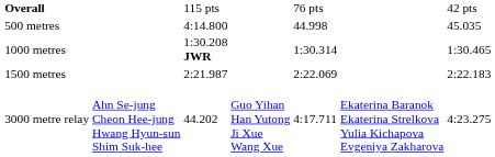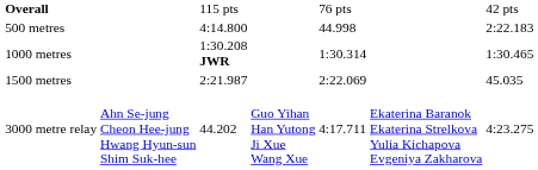 <table>
 <tr>
 <td><strong>Overall</strong></td>
 <td></td>
 <td>115 pts</td>
 <td></td>
 <td>76 pts</td>
 <td></td>
 <td>42 pts</td>
 </tr>
 <tr>
 <td>500 metres</td>
 <td></td>
 <td>4:14.800</td>
 <td></td>
 <td>44.998</td>
 <td></td>
-<td>45.035</td>
+<td>2:22.183</td>
 </tr>
 <tr>
 <td>1000 metres</td>
 <td></td>
 <td>1:30.208<br><strong>JWR</strong></td>
 <td></td>
 <td>1:30.314</td>
 <td></td>
 <td>1:30.465</td>
 </tr>
 <tr>
 <td>1500 metres</td>
 <td></td>
 <td>2:21.987</td>
 <td></td>
 <td>2:22.069</td>
 <td></td>
-<td>2:22.183</td>
+<td>45.035</td>
 </tr>
 <tr>
 <td>3000 metre relay</td>
 <td><br><a href='#'>Ahn Se-jung</a><br><a href='#'>Cheon Hee-jung</a><br><a href='#'>Hwang Hyun-sun</a><br><a href='#'>Shim Suk-hee</a></td>
 <td>44.202</td>
 <td><br><a href='#'>Guo Yihan</a><br><a href='#'>Han Yutong</a><br><a href='#'>Ji Xue</a><br><a href='#'>Wang Xue</a></td>
 <td>4:17.711</td>
 <td><br><a href='#'>Ekaterina Baranok</a><br><a href='#'>Ekaterina Strelkova</a><br><a href='#'>Yulia Kichapova</a><br><a href='#'>Evgeniya Zakharova</a></td>
 <td>4:23.275</td>
 </tr>
 </table>
